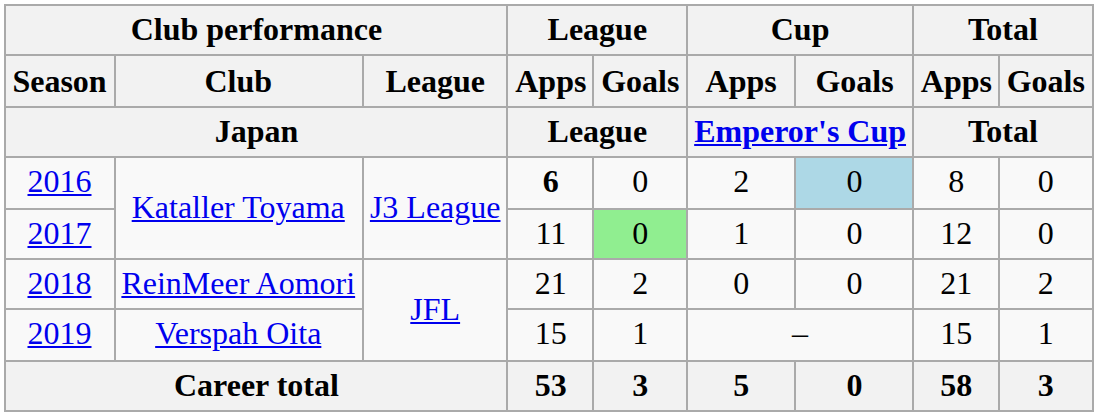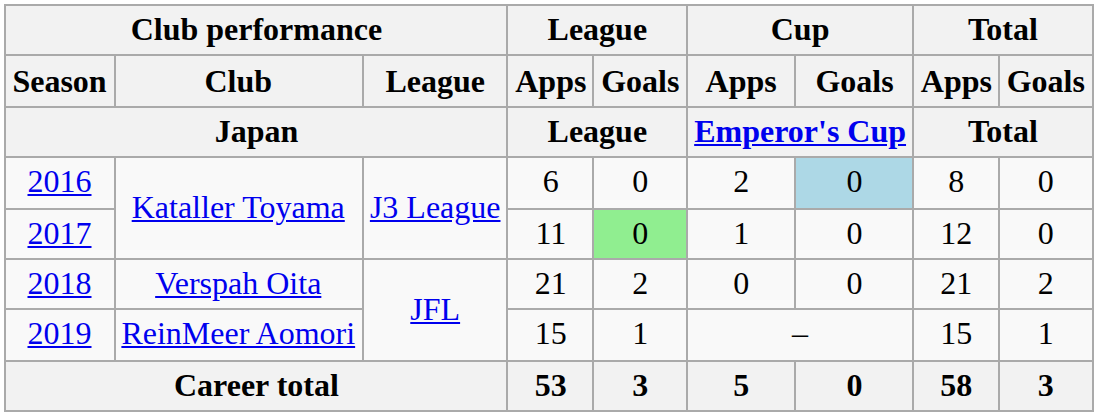 <table class="wikitable" style="text-align:center">
 <tr>
 <th colspan=3>Club performance</th>
 <th colspan=2>League</th>
 <th colspan=2>Cup</th>
 <th colspan=2>Total</th>
 </tr>
 <tr>
 <th>Season</th>
 <th>Club</th>
 <th>League</th>
 <th>Apps</th>
 <th>Goals</th>
 <th>Apps</th>
 <th>Goals</th>
 <th>Apps</th>
 <th>Goals</th>
 </tr>
 <tr>
 <th colspan=3>Japan</th>
 <th colspan=2>League</th>
 <th colspan=2><a href='#'>Emperor's Cup</a></th>
 <th colspan=2>Total</th>
 </tr>
 <tr>
 <td><a href='#'>2016</a></td>
 <td rowspan="2"><a href='#'>Kataller Toyama</a></td>
 <td rowspan="2"><a href='#'>J3 League</a></td>
-<td><strong>6</strong></td>
+<td>6</td>
 <td>0</td>
 <td>2</td>
 <td style="background: lightblue;">0</td>
 <td>8</td>
 <td>0</td>
 </tr>
 <tr>
 <td><a href='#'>2017</a></td>
 <td>11</td>
 <td style="background: lightgreen;">0</td>
 <td>1</td>
 <td>0</td>
 <td>12</td>
 <td>0</td>
 </tr>
 <tr>
 <td><a href='#'>2018</a></td>
-<td rowspan="1"><a href='#'>ReinMeer Aomori</a></td>
+<td><a href='#'>Verspah Oita</a></td>
 <td rowspan="2"><a href='#'>JFL</a></td>
 <td>21</td>
 <td>2</td>
 <td>0</td>
 <td>0</td>
 <td>21</td>
 <td>2</td>
 </tr>
 <tr>
 <td><a href='#'>2019</a></td>
-<td><a href='#'>Verspah Oita</a></td>
+<td rowspan="1"><a href='#'>ReinMeer Aomori</a></td>
 <td>15</td>
 <td>1</td>
 <td colspan="2">–</td>
 <td>15</td>
 <td>1</td>
 </tr>
 <tr>
 <th colspan=3>Career total</th>
 <th>53</th>
 <th>3</th>
 <th>5</th>
 <th>0</th>
 <th>58</th>
 <th>3</th>
 </tr>
 </table>
